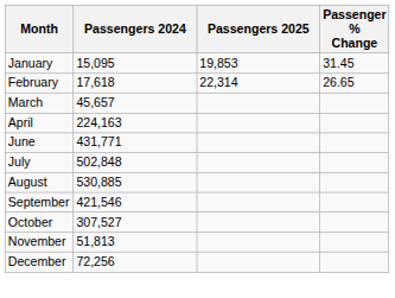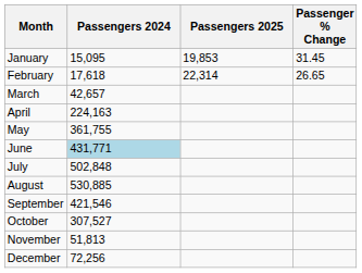 <table class="wikitable">
 <tr style="background:lightgrey;">
 <th width="80">Month</th>
 <th style="width:150px;">Passengers 2024</th>
 <th style="width:150px;">Passengers 2025</th>
 <th width="50">Passenger % <br> Change</th>
 </tr>
 <tr>
 <td>January</td>
 <td>15,095</td>
 <td>19,853</td>
 <td>31.45</td>
 </tr>
 <tr>
 <td>February</td>
 <td>17,618</td>
 <td>22,314</td>
 <td>26.65</td>
 </tr>
 <tr>
 <td>March</td>
-<td>45,657</td>
+<td>42,657</td>
 <td></td>
 <td></td>
 </tr>
 <tr>
 <td>April</td>
 <td>224,163</td>
 <td></td>
 <td></td>
 </tr>
 <tr>
+<td>May</td>
+<td>361,755</td>
+<td></td>
+<td></td>
+</tr>
+<tr>
 <td>June</td>
-<td>431,771</td>
+<td style="background: lightblue;">431,771</td>
 <td></td>
 <td></td>
 </tr>
 <tr>
 <td>July</td>
 <td>502,848</td>
 <td></td>
 <td></td>
 </tr>
 <tr>
 <td>August</td>
 <td>530,885</td>
 <td></td>
 <td></td>
 </tr>
 <tr>
 <td>September</td>
 <td>421,546</td>
 <td></td>
 <td></td>
 </tr>
 <tr>
 <td>October</td>
 <td>307,527</td>
 <td></td>
 <td></td>
 </tr>
 <tr>
 <td>November</td>
 <td>51,813</td>
 <td></td>
 <td></td>
 </tr>
 <tr>
 <td>December</td>
 <td>72,256</td>
 <td></td>
 <td></td>
 </tr>
 </table>
